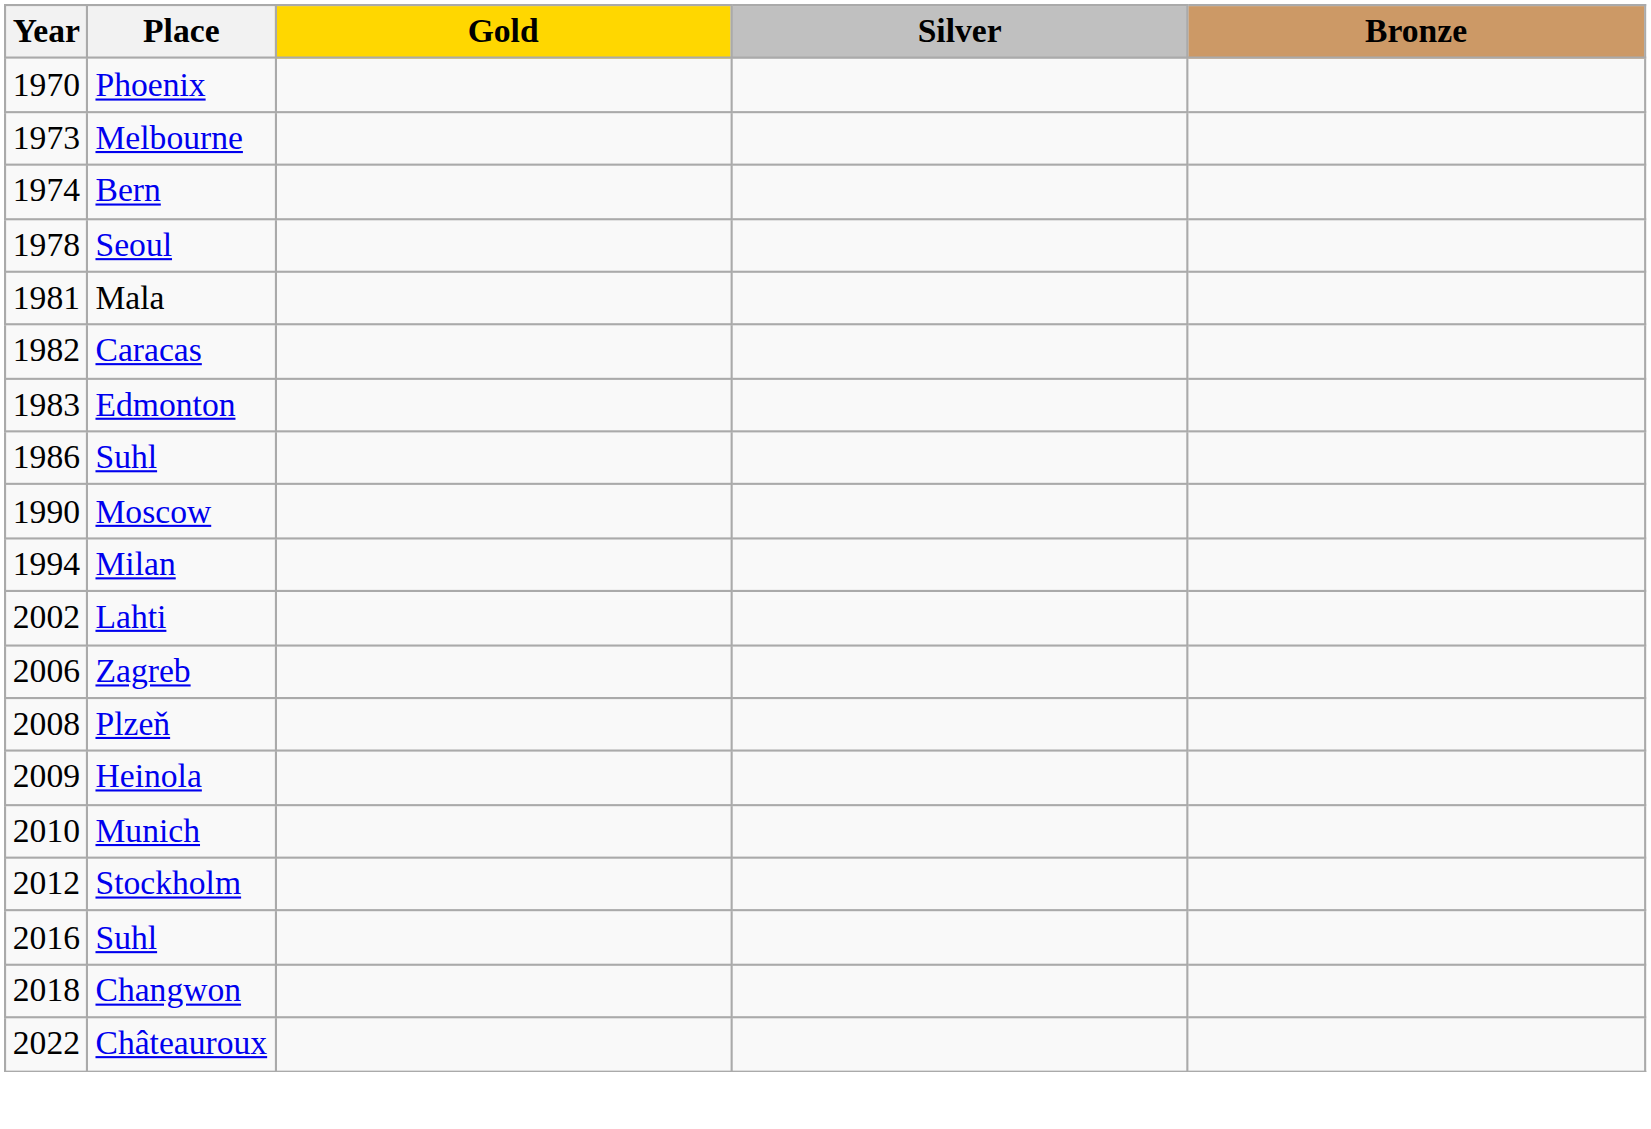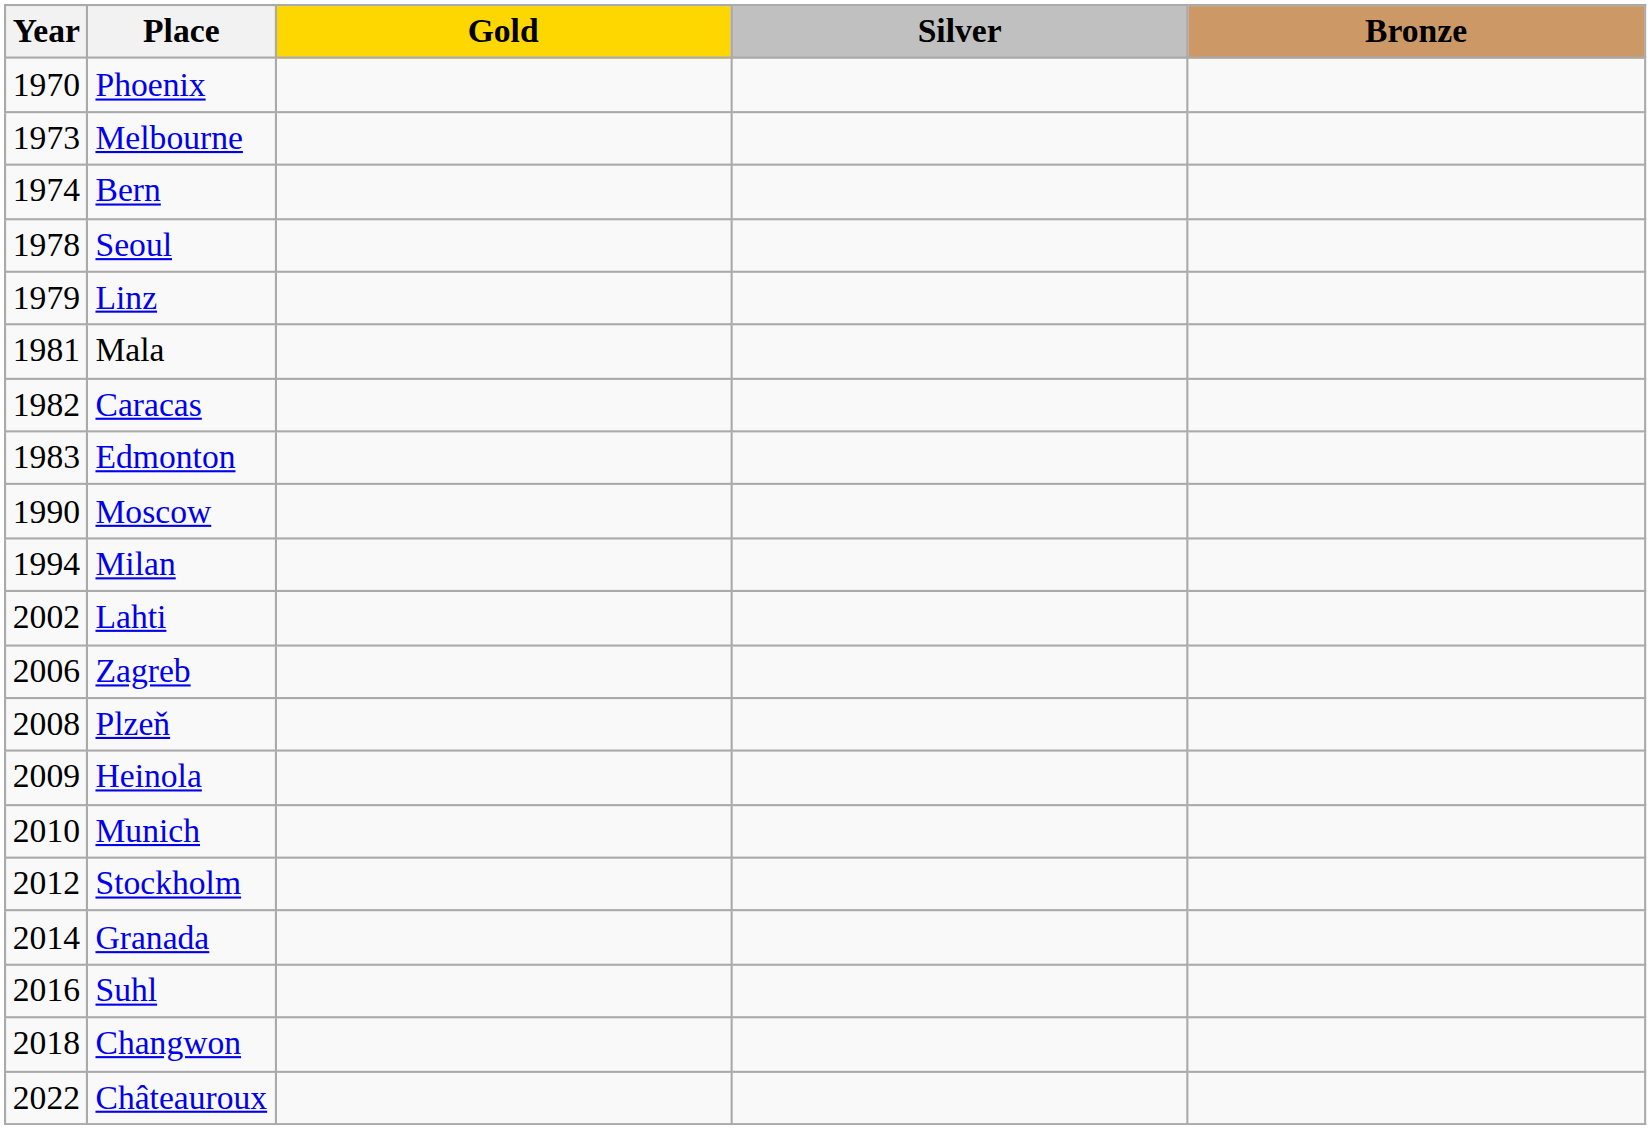 <table class="wikitable">
 <tr>
 <th>Year</th>
 <th>Place</th>
 <th style="background:gold"    width="210">Gold</th>
 <th style="background:silver"  width="210">Silver</th>
 <th style="background:#cc9966" width="210">Bronze</th>
 </tr>
 <tr>
 <td>1970</td>
 <td> <a href='#'>Phoenix</a></td>
 <td></td>
 <td></td>
 <td></td>
 </tr>
 <tr>
 <td>1973</td>
 <td> <a href='#'>Melbourne</a></td>
 <td></td>
 <td></td>
 <td></td>
 </tr>
 <tr>
 <td>1974</td>
 <td> <a href='#'>Bern</a></td>
 <td></td>
 <td></td>
 <td></td>
 </tr>
 <tr>
 <td>1978</td>
 <td> <a href='#'>Seoul</a></td>
 <td></td>
 <td></td>
 <td></td>
 </tr>
 <tr>
+<td>1979</td>
+<td> <a href='#'>Linz</a></td>
+<td></td>
+<td></td>
+<td></td>
+</tr>
+<tr>
 <td>1981</td>
 <td> Mala</td>
 <td></td>
 <td></td>
 <td></td>
 </tr>
 <tr>
 <td>1982</td>
 <td> <a href='#'>Caracas</a></td>
 <td></td>
 <td></td>
 <td></td>
 </tr>
 <tr>
 <td>1983</td>
 <td> <a href='#'>Edmonton</a></td>
-<td></td>
-<td></td>
-<td></td>
-</tr>
-<tr>
-<td>1986</td>
-<td> <a href='#'>Suhl</a></td>
 <td></td>
 <td></td>
 <td></td>
 </tr>
 <tr>
 <td>1990</td>
 <td> <a href='#'>Moscow</a></td>
 <td></td>
 <td></td>
 <td></td>
 </tr>
 <tr>
 <td>1994</td>
 <td> <a href='#'>Milan</a></td>
 <td></td>
 <td></td>
 <td></td>
 </tr>
 <tr>
 <td>2002</td>
 <td> <a href='#'>Lahti</a></td>
 <td></td>
 <td></td>
 <td></td>
 </tr>
 <tr>
 <td>2006</td>
 <td> <a href='#'>Zagreb</a></td>
 <td></td>
 <td></td>
 <td></td>
 </tr>
 <tr>
 <td>2008</td>
 <td> <a href='#'>Plzeň</a></td>
 <td></td>
 <td></td>
 <td></td>
 </tr>
 <tr>
 <td>2009</td>
 <td> <a href='#'>Heinola</a></td>
 <td></td>
 <td></td>
 <td></td>
 </tr>
 <tr>
 <td>2010</td>
 <td> <a href='#'>Munich</a></td>
 <td></td>
 <td></td>
 <td></td>
 </tr>
 <tr>
 <td>2012</td>
 <td> <a href='#'>Stockholm</a></td>
 <td></td>
 <td></td>
 <td></td>
 </tr>
 <tr>
+<td>2014</td>
+<td> <a href='#'>Granada</a></td>
+<td></td>
+<td></td>
+<td></td>
+</tr>
+<tr>
 <td>2016</td>
 <td> <a href='#'>Suhl</a></td>
 <td></td>
 <td></td>
 <td></td>
 </tr>
 <tr>
 <td>2018</td>
 <td> <a href='#'>Changwon</a></td>
 <td></td>
 <td></td>
 <td></td>
 </tr>
 <tr>
 <td>2022</td>
 <td> <a href='#'>Châteauroux</a></td>
 <td></td>
 <td></td>
 <td></td>
 </tr>
 <tr>
 </tr>
 </table>
